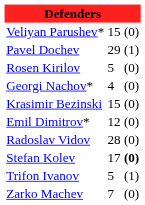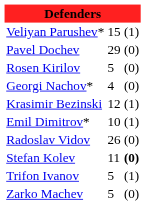 <table class="toccolours" border="0" cellpadding="2" cellspacing="0" align="left" style="margin:0.5em;">
 <tr>
 <th colspan="4" align="center" bgcolor="#FF2020"><span>Defenders</span></th>
 </tr>
 <tr>
 <td> <a href='#'>Veliyan Parushev</a>*</td>
 <td>15</td>
-<td>(0)</td>
+<td>(1)</td>
 </tr>
 <tr>
 <td> <a href='#'>Pavel Dochev</a></td>
 <td>29</td>
-<td>(1)</td>
+<td>(0)</td>
 </tr>
 <tr>
 <td> <a href='#'>Rosen Kirilov</a></td>
 <td>5</td>
 <td>(0)</td>
 </tr>
 <tr>
 <td> <a href='#'>Georgi Nachov</a>*</td>
 <td>4</td>
 <td>(0)</td>
 </tr>
 <tr>
 <td> <a href='#'>Krasimir Bezinski</a></td>
-<td>15</td>
-<td>(0)</td>
+<td>12</td>
+<td>(1)</td>
 </tr>
 <tr>
 <td> <a href='#'>Emil Dimitrov</a>*</td>
-<td>12</td>
-<td>(0)</td>
+<td>10</td>
+<td>(1)</td>
 </tr>
 <tr>
 <td> <a href='#'>Radoslav Vidov</a></td>
-<td>28</td>
+<td>26</td>
 <td>(0)</td>
 </tr>
 <tr>
 <td> <a href='#'>Stefan Kolev</a></td>
-<td>17</td>
+<td>11</td>
 <td><strong>(0)</strong></td>
 </tr>
 <tr>
 <td> <a href='#'>Trifon Ivanov</a></td>
 <td>5</td>
 <td>(1)</td>
 </tr>
 <tr>
 <td> <a href='#'>Zarko Machev</a></td>
-<td>7</td>
+<td>5</td>
 <td>(0)</td>
 </tr>
 <tr>
 </tr>
 </table>
